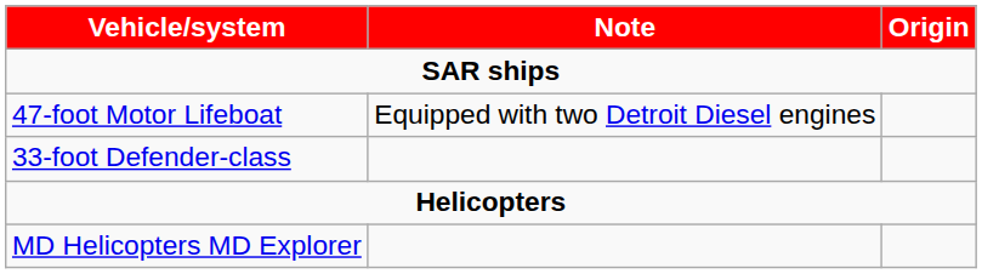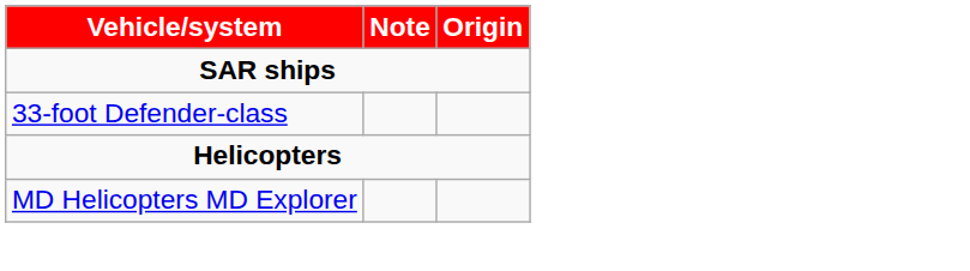 <table class="wikitable">
 <tr>
 <th style="color:#fff; background:red;">Vehicle/system</th>
 <th style="color:#fff; background:red;">Note</th>
 <th style="color:#fff; background:red;">Origin</th>
 </tr>
 <tr>
 <td colspan=3 style="text-align: center;"><strong>SAR ships</strong></td>
-</tr>
-<tr>
-<td><a href='#'>47-foot Motor Lifeboat</a></td>
-<td>Equipped with two <a href='#'>Detroit Diesel</a> engines</td>
-<td></td>
 </tr>
 <tr>
 <td><a href='#'>33-foot Defender-class</a></td>
 <td></td>
 <td></td>
 </tr>
 <tr>
 <td colspan=3 style="text-align: center;"><strong>Helicopters</strong></td>
 </tr>
 <tr>
 <td><a href='#'>MD Helicopters MD Explorer</a></td>
 <td></td>
 <td></td>
 </tr>
 </table>
